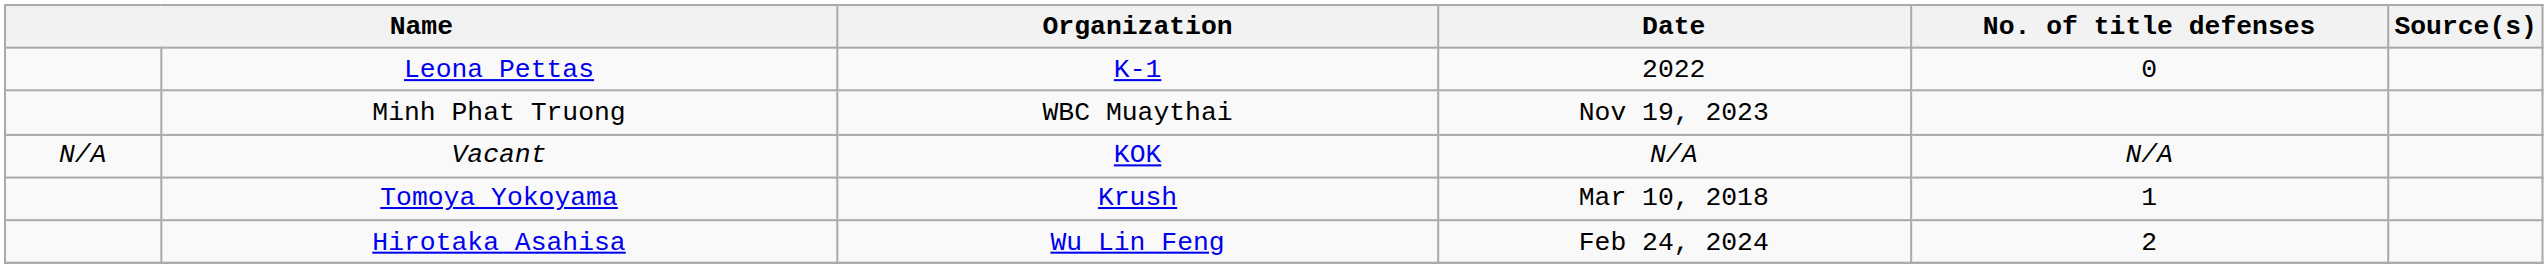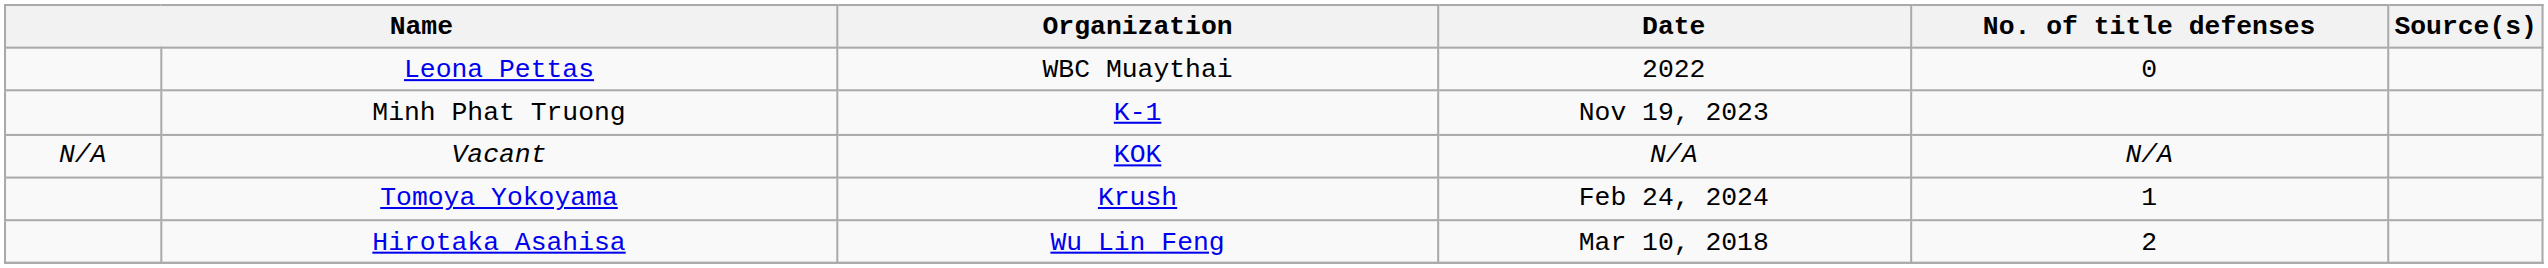 <table class="wikitable" style="width:99%; text-align:center;">
 <tr>
 <th colspan="2" style="width:35%;">Name</th>
 <th style="width:25%;">Organization</th>
 <th width=20%>Date</th>
 <th width=20%>No. of title defenses</th>
 <th>Source(s)</th>
 </tr>
 <tr>
 <td><br></td>
 <td><a href='#'>Leona Pettas</a></td>
-<td><a href='#'>K-1</a></td>
+<td>WBC Muaythai</td>
 <td>2022</td>
 <td>0</td>
 <td></td>
 </tr>
 <tr>
 <td><br></td>
 <td>Minh Phat Truong <br></td>
-<td>WBC Muaythai</td>
+<td><a href='#'>K-1</a></td>
 <td>Nov 19, 2023</td>
 <td></td>
 <td></td>
 </tr>
 <tr>
 <td><em>N/A</em></td>
 <td><em>Vacant</em></td>
 <td><a href='#'>KOK</a></td>
 <td><em>N/A</em></td>
 <td><em>N/A</em></td>
 <td></td>
 </tr>
 <tr>
 <td><br></td>
 <td><a href='#'>Tomoya Yokoyama</a></td>
 <td><a href='#'>Krush</a></td>
-<td>Mar 10, 2018</td>
+<td>Feb 24, 2024</td>
 <td>1</td>
 <td></td>
 </tr>
 <tr>
 <td><br></td>
 <td><a href='#'>Hirotaka Asahisa</a></td>
 <td><a href='#'>Wu Lin Feng</a></td>
-<td>Feb 24, 2024</td>
+<td>Mar 10, 2018</td>
 <td>2</td>
 <td></td>
 </tr>
 <tr>
 </tr>
 </table>
